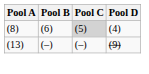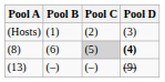 <table class="wikitable">
 <tr>
 <th width=25%>Pool A</th>
 <th width=25%>Pool B</th>
 <th width=25%>Pool C</th>
 <th width=25%>Pool D</th>
 </tr>
 <tr>
+<td> (Hosts)</td>
+<td> (1)</td>
+<td> (2)</td>
+<td> (3)</td>
+</tr>
+<tr>
 <td> (8)</td>
 <td> (6)</td>
 <td style="background: lightgrey;"> (5)</td>
-<td> (4)</td>
+<td><strong> (4)</strong></td>
 </tr>
 <tr>
 <td> (13)</td>
 <td> (–)</td>
 <td> (–)</td>
 <td><s> (9)</s></td>
 </tr>
 </table>
